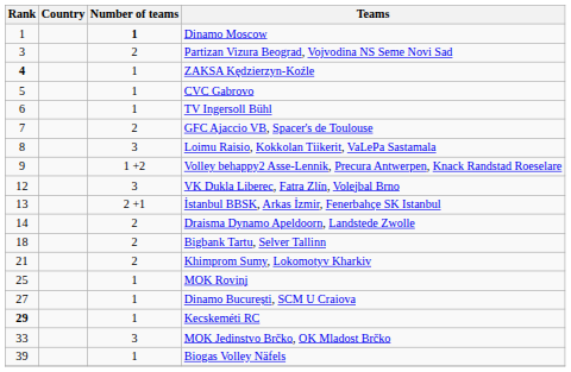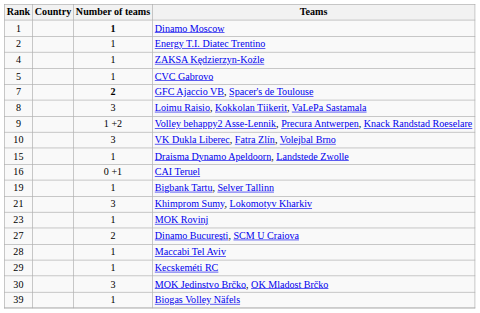 <table class="wikitable" style="text-align:left">
 <tr>
 <th>Rank</th>
 <th>Country</th>
 <th>Number of teams</th>
 <th>Teams</th>
 </tr>
 <tr>
 <td align="center">1</td>
 <td></td>
 <td align="center"><strong>1</strong></td>
 <td><a href='#'>Dinamo Moscow</a></td>
 </tr>
 <tr>
-<td align="center">3</td>
+<td align="center">2</td>
 <td></td>
-<td align="center">2</td>
-<td><a href='#'>Partizan Vizura Beograd</a>, <a href='#'>Vojvodina NS Seme Novi Sad</a></td>
+<td align="center">1</td>
+<td><a href='#'>Energy T.I. Diatec Trentino</a></td>
 </tr>
 <tr>
-<td align="center"><strong>4</strong></td>
+<td align="center">4</td>
 <td></td>
 <td align="center">1</td>
 <td><a href='#'>ZAKSA Kędzierzyn-Koźle</a></td>
 </tr>
 <tr>
 <td align="center">5</td>
 <td></td>
 <td align="center">1</td>
 <td><a href='#'>CVC Gabrovo</a></td>
 </tr>
 <tr>
-<td align="center">6</td>
-<td></td>
-<td align="center">1</td>
-<td><a href='#'>TV Ingersoll Bühl</a></td>
-</tr>
-<tr>
 <td align="center">7</td>
 <td></td>
-<td align="center">2</td>
+<td align="center"><strong>2</strong></td>
 <td><a href='#'>GFC Ajaccio VB</a>, <a href='#'>Spacer's de Toulouse</a></td>
 </tr>
 <tr>
 <td align="center">8</td>
 <td></td>
 <td align="center">3</td>
 <td><a href='#'>Loimu Raisio</a>, <a href='#'>Kokkolan Tiikerit</a>, <a href='#'>VaLePa Sastamala</a></td>
 </tr>
 <tr>
 <td align="center">9</td>
 <td></td>
 <td align="center">1 +2</td>
 <td><a href='#'>Volley behappy2 Asse-Lennik</a>, <a href='#'>Precura Antwerpen</a>, <a href='#'>Knack Randstad Roeselare</a></td>
 </tr>
 <tr>
-<td align="center">12</td>
+<td align="center">10</td>
 <td></td>
 <td align="center">3</td>
 <td><a href='#'>VK Dukla Liberec</a>, <a href='#'>Fatra Zlín</a>, <a href='#'>Volejbal Brno</a></td>
 </tr>
 <tr>
-<td align="center">13</td>
+<td align="center">15</td>
 <td></td>
-<td align="center">2 +1</td>
-<td><a href='#'>İstanbul BBSK</a>, <a href='#'>Arkas İzmir</a>, <a href='#'>Fenerbahçe SK Istanbul</a></td>
-</tr>
-<tr>
-<td align="center">14</td>
-<td></td>
-<td align="center">2</td>
+<td align="center">1</td>
 <td><a href='#'>Draisma Dynamo Apeldoorn</a>, <a href='#'>Landstede Zwolle</a></td>
 </tr>
 <tr>
-<td align="center">18</td>
+<td align="center">16</td>
 <td></td>
-<td align="center">2</td>
+<td align="center">0 +1</td>
+<td><a href='#'>CAI Teruel</a></td>
+</tr>
+<tr>
+<td align="center">19</td>
+<td></td>
+<td align="center">1</td>
 <td><a href='#'>Bigbank Tartu</a>, <a href='#'>Selver Tallinn</a></td>
 </tr>
 <tr>
 <td align="center">21</td>
 <td></td>
-<td align="center">2</td>
+<td align="center">3</td>
 <td><a href='#'>Khimprom Sumy</a>, <a href='#'>Lokomotyv Kharkiv</a></td>
 </tr>
 <tr>
-<td align="center">25</td>
+<td align="center">23</td>
 <td></td>
 <td align="center">1</td>
 <td><a href='#'>MOK Rovinj</a></td>
 </tr>
 <tr>
 <td align="center">27</td>
 <td></td>
-<td align="center">1</td>
+<td align="center">2</td>
 <td><a href='#'>Dinamo București</a>, <a href='#'>SCM U Craiova</a></td>
 </tr>
 <tr>
-<td align="center"><strong>29</strong></td>
+<td align="center">28</td>
+<td></td>
+<td align="center">1</td>
+<td><a href='#'>Maccabi Tel Aviv</a></td>
+</tr>
+<tr>
+<td align="center">29</td>
 <td></td>
 <td align="center">1</td>
 <td><a href='#'>Kecskeméti RC</a></td>
 </tr>
 <tr>
-<td align="center">33</td>
+<td align="center">30</td>
 <td></td>
 <td align="center">3</td>
 <td><a href='#'>MOK Jedinstvo Brčko</a>, <a href='#'>OK Mladost Brčko</a></td>
 </tr>
 <tr>
 <td align="center">39</td>
 <td></td>
 <td align="center">1</td>
 <td><a href='#'>Biogas Volley Näfels</a></td>
 </tr>
 <tr>
 </tr>
 </table>
